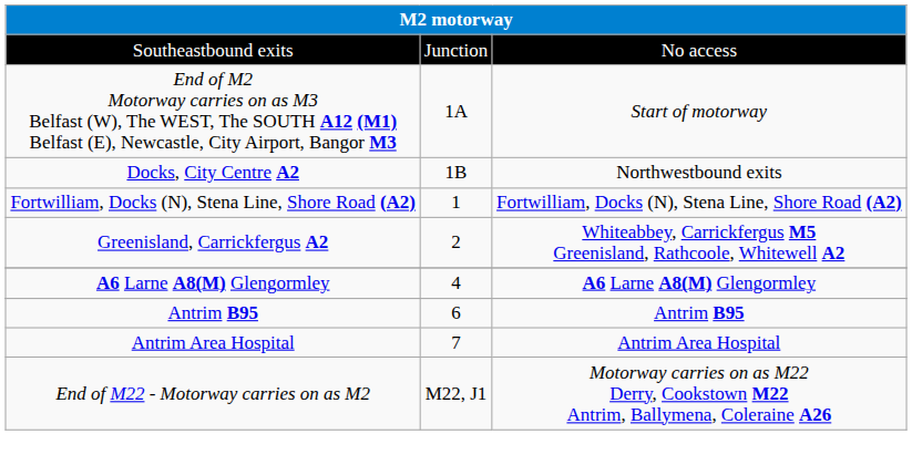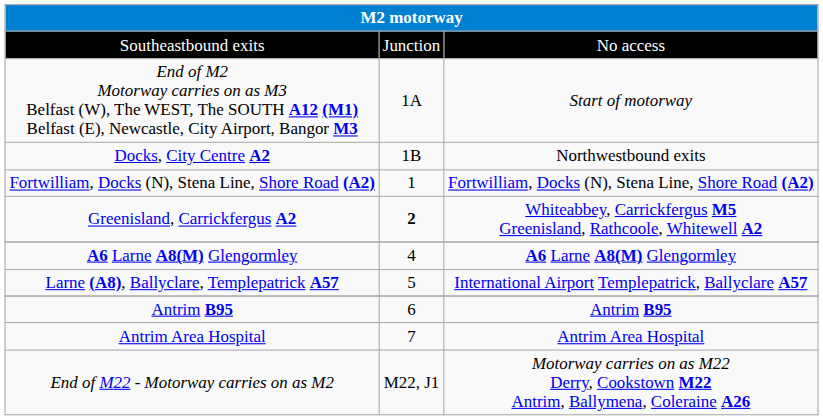 <table border=1 cellpadding=2 style="margin:auto; text-align:center;  border-collapse: collapse; " class="wikitable">
 <tr align="center" bgcolor="0080d0" style="color: white;">
 <td colspan="3"><strong>M2 motorway</strong></td>
 </tr>
 <tr align="center" bgcolor="000000" style="color: white">
 <td>Southeastbound exits</td>
 <td>Junction</td>
 <td> No access</td>
 </tr>
 <tr align="center">
 <td><em>End of M2</em><br><em>Motorway carries on as M3</em><br>Belfast (W), The WEST, The SOUTH <a href='#'><span><strong>A12</strong></span></a> <a href='#'><span><strong>(M1)</strong></span></a><br>Belfast (E), Newcastle, City Airport, Bangor <a href='#'><span><strong>M3</strong></span></a></td>
 <td align ="center">1A</td>
 <td><em>Start of motorway</em></td>
 </tr>
 <tr align="center">
 <td><a href='#'>Docks</a>, <a href='#'>City Centre</a> <a href='#'><span><strong>A2</strong></span></a></td>
 <td align ="center">1B</td>
 <td>Northwestbound exits</td>
 </tr>
 <tr align="center">
 <td><a href='#'>Fortwilliam</a>, <a href='#'>Docks</a> (N), Stena Line, <a href='#'>Shore Road</a> <a href='#'><span><strong>(A2)</strong></span></a></td>
 <td align="center">1</td>
 <td><a href='#'>Fortwilliam</a>, <a href='#'>Docks</a> (N), Stena Line, <a href='#'>Shore Road</a> <a href='#'><span><strong>(A2)</strong></span></a></td>
 </tr>
 <tr align="center">
 <td><a href='#'>Greenisland</a>, <a href='#'>Carrickfergus</a> <a href='#'><span><strong>A2</strong></span></a></td>
-<td align="center">2</td>
+<td align="center"><strong>2</strong></td>
 <td><a href='#'>Whiteabbey</a>, <a href='#'>Carrickfergus</a> <a href='#'><span><strong>M5</strong></span></a><br><a href='#'>Greenisland</a>, <a href='#'>Rathcoole</a>, <a href='#'>Whitewell</a> <a href='#'><span><strong>A2</strong></span></a></td>
 </tr>
 <tr align="center" |3>
 </tr>
 <tr align="center">
 <td><a href='#'><span><strong>A6</strong></span></a> <a href='#'>Larne</a> <a href='#'><span><strong>A8(M)</strong></span></a> <a href='#'>Glengormley</a></td>
 <td align="center">4</td>
 <td><a href='#'><span><strong>A6</strong></span></a> <a href='#'>Larne</a> <a href='#'><span><strong>A8(M)</strong></span></a> <a href='#'>Glengormley</a></td>
+</tr>
+<tr align="center">
+<td><a href='#'>Larne</a> <a href='#'><span><strong>(A8)</strong></span></a>, <a href='#'>Ballyclare</a>, <a href='#'>Templepatrick</a> <a href='#'><span><strong>A57</strong></span></a></td>
+<td align="center">5</td>
+<td><a href='#'>International Airport</a>  <a href='#'>Templepatrick</a>, <a href='#'>Ballyclare</a> <a href='#'><span><strong>A57</strong></span></a></td>
 </tr>
 <tr align="center">
 </tr>
 <tr align="center">
 <td><a href='#'>Antrim</a> <a href='#'><span><strong>B95</strong></span></a></td>
 <td align="center">6</td>
 <td><a href='#'>Antrim</a> <a href='#'><span><strong>B95</strong></span></a></td>
 </tr>
 <tr align="center">
 <td><a href='#'>Antrim Area Hospital</a></td>
 <td align="center">7</td>
 <td><a href='#'>Antrim Area Hospital</a></td>
 </tr>
 <tr align="center">
 <td><em>End of <a href='#'>M22</a> - Motorway carries on as M2</em></td>
 <td align="center">M22, J1</td>
 <td><em>Motorway carries on as M22</em> <br> <a href='#'>Derry</a>, <a href='#'>Cookstown</a> <a href='#'><span><strong>M22</strong></span></a><br> <a href='#'>Antrim</a>, <a href='#'>Ballymena</a>, <a href='#'>Coleraine</a> <a href='#'><span><strong>A26</strong></span></a></td>
 </tr>
 </table>
